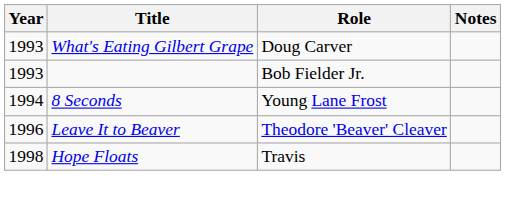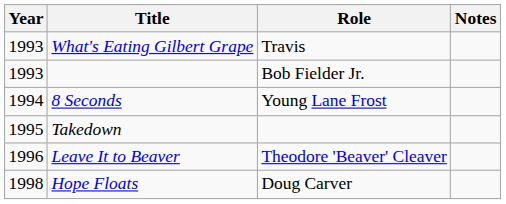 <table class="wikitable sortable">
 <tr>
 <th>Year</th>
 <th>Title</th>
 <th>Role</th>
 <th class="unsortable">Notes</th>
 </tr>
 <tr>
 <td>1993</td>
 <td><em><a href='#'>What's Eating Gilbert Grape</a></em></td>
-<td>Doug Carver</td>
+<td>Travis</td>
 <td></td>
 </tr>
 <tr>
 <td>1993</td>
 <td><em></em></td>
 <td>Bob Fielder Jr.</td>
 <td></td>
 </tr>
 <tr>
 <td>1994</td>
 <td><em><a href='#'>8 Seconds</a></em></td>
 <td>Young <a href='#'>Lane Frost</a></td>
 <td></td>
 </tr>
 <tr>
+<td>1995</td>
+<td><em>Takedown</em></td>
+<td></td>
+<td></td>
+</tr>
+<tr>
 <td>1996</td>
 <td><em><a href='#'>Leave It to Beaver</a></em></td>
 <td><a href='#'>Theodore 'Beaver' Cleaver</a></td>
 <td></td>
 </tr>
 <tr>
 <td>1998</td>
 <td><em><a href='#'>Hope Floats</a></em></td>
-<td>Travis</td>
+<td>Doug Carver</td>
 <td></td>
 </tr>
 </table>
